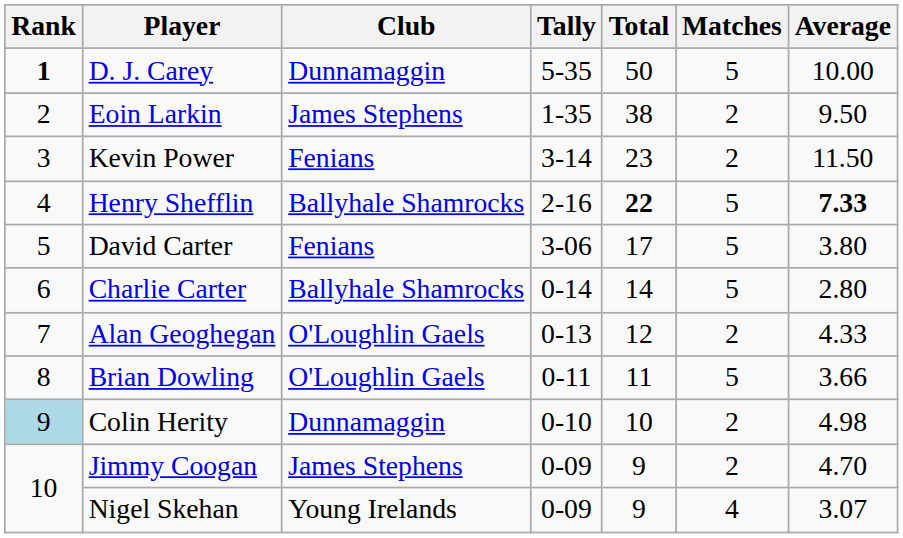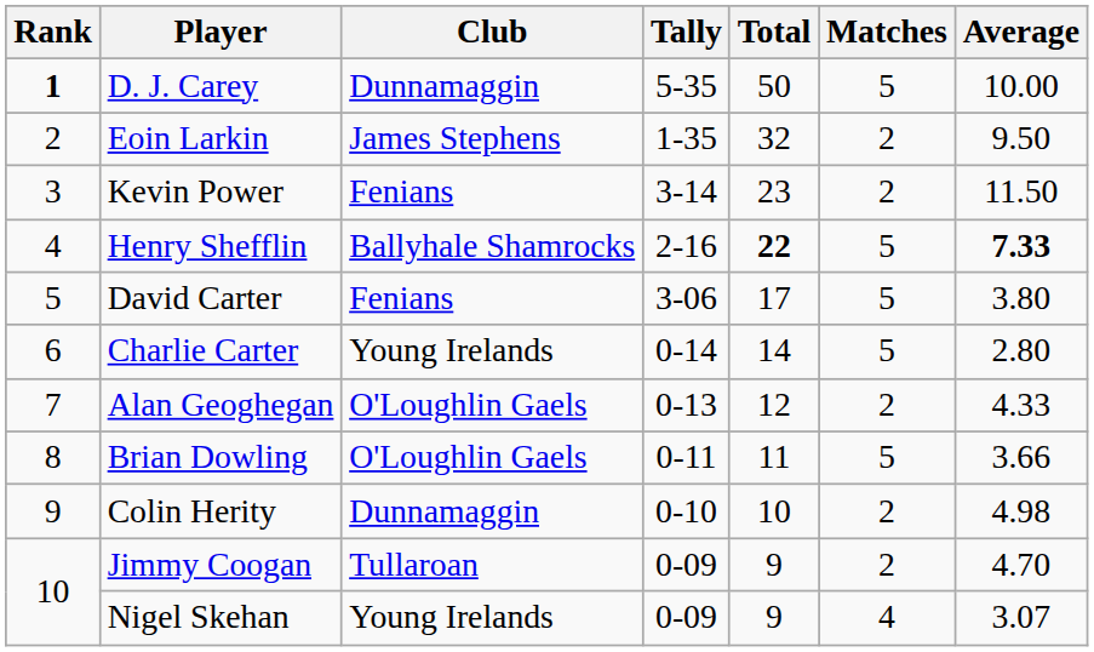 <table class="wikitable">
 <tr>
 <th>Rank</th>
 <th>Player</th>
 <th>Club</th>
 <th>Tally</th>
 <th>Total</th>
 <th>Matches</th>
 <th>Average</th>
 </tr>
 <tr>
 <td rowspan=1 align=center><strong>1</strong></td>
 <td><a href='#'>D. J. Carey</a></td>
 <td><a href='#'>Dunnamaggin</a></td>
 <td align=center>5-35</td>
 <td align=center>50</td>
 <td align=center>5</td>
 <td align=center>10.00</td>
 </tr>
 <tr>
 <td rowspan=1 align=center>2</td>
 <td><a href='#'>Eoin Larkin</a></td>
 <td><a href='#'>James Stephens</a></td>
 <td align=center>1-35</td>
-<td align=center>38</td>
+<td align=center>32</td>
 <td align=center>2</td>
 <td align=center>9.50</td>
 </tr>
 <tr>
 <td rowspan=1 align=center>3</td>
 <td>Kevin Power</td>
 <td><a href='#'>Fenians</a></td>
 <td align=center>3-14</td>
 <td align=center>23</td>
 <td align=center>2</td>
 <td align=center>11.50</td>
 </tr>
 <tr>
 <td rowspan=1 align=center>4</td>
 <td><a href='#'>Henry Shefflin</a></td>
 <td><a href='#'>Ballyhale Shamrocks</a></td>
 <td align=center>2-16</td>
 <td align=center><strong>22</strong></td>
 <td align=center>5</td>
 <td align=center><strong>7.33</strong></td>
 </tr>
 <tr>
 <td rowspan=1 align=center>5</td>
 <td>David Carter</td>
 <td><a href='#'>Fenians</a></td>
 <td align=center>3-06</td>
 <td align=center>17</td>
 <td align=center>5</td>
 <td align=center>3.80</td>
 </tr>
 <tr>
 <td rowspan=1 align=center>6</td>
 <td><a href='#'>Charlie Carter</a></td>
-<td><a href='#'>Ballyhale Shamrocks</a></td>
+<td>Young Irelands</td>
 <td align=center>0-14</td>
 <td align=center>14</td>
 <td align=center>5</td>
 <td align=center>2.80</td>
 </tr>
 <tr>
 <td rowspan=1 align=center>7</td>
 <td><a href='#'>Alan Geoghegan</a></td>
 <td><a href='#'>O'Loughlin Gaels</a></td>
 <td align=center>0-13</td>
 <td align=center>12</td>
 <td align=center>2</td>
 <td align=center>4.33</td>
 </tr>
 <tr>
 <td rowspan=1 align=center>8</td>
 <td><a href='#'>Brian Dowling</a></td>
 <td><a href='#'>O'Loughlin Gaels</a></td>
 <td align=center>0-11</td>
 <td align=center>11</td>
 <td align=center>5</td>
 <td align=center>3.66</td>
 </tr>
 <tr>
-<td rowspan=1 align=center style="background: lightblue;">9</td>
+<td rowspan=1 align=center>9</td>
 <td>Colin Herity</td>
 <td><a href='#'>Dunnamaggin</a></td>
 <td align=center>0-10</td>
 <td align=center>10</td>
 <td align=center>2</td>
 <td align=center>4.98</td>
 </tr>
 <tr>
 <td rowspan=2 align=center>10</td>
 <td><a href='#'>Jimmy Coogan</a></td>
-<td><a href='#'>James Stephens</a></td>
+<td><a href='#'>Tullaroan</a></td>
 <td align=center>0-09</td>
 <td align=center>9</td>
 <td align=center>2</td>
 <td align=center>4.70</td>
 </tr>
 <tr>
 <td>Nigel Skehan</td>
 <td>Young Irelands</td>
 <td align=center>0-09</td>
 <td align=center>9</td>
 <td align=center>4</td>
 <td align=center>3.07</td>
 </tr>
 </table>
